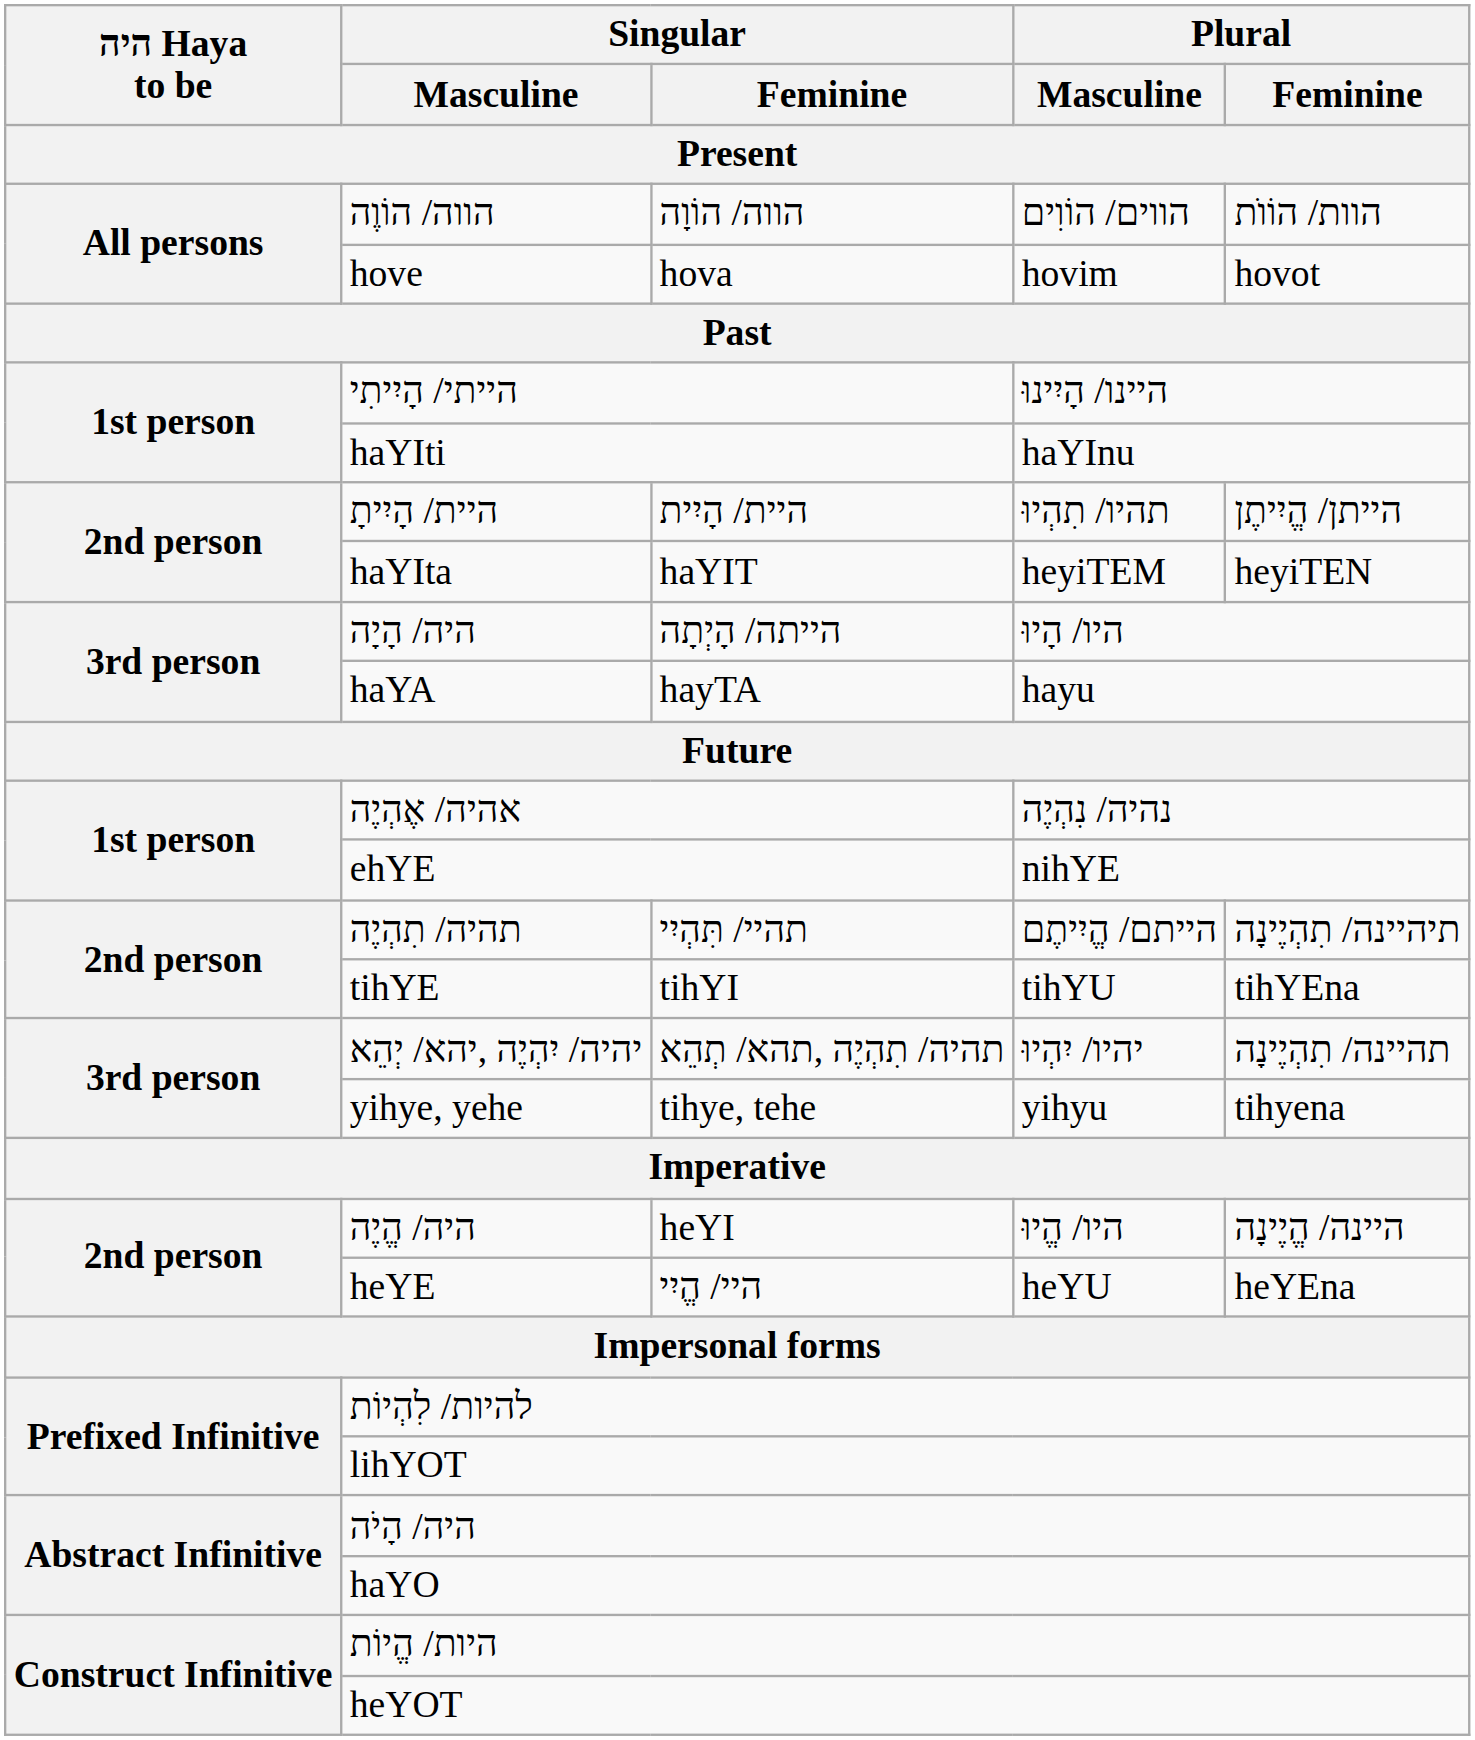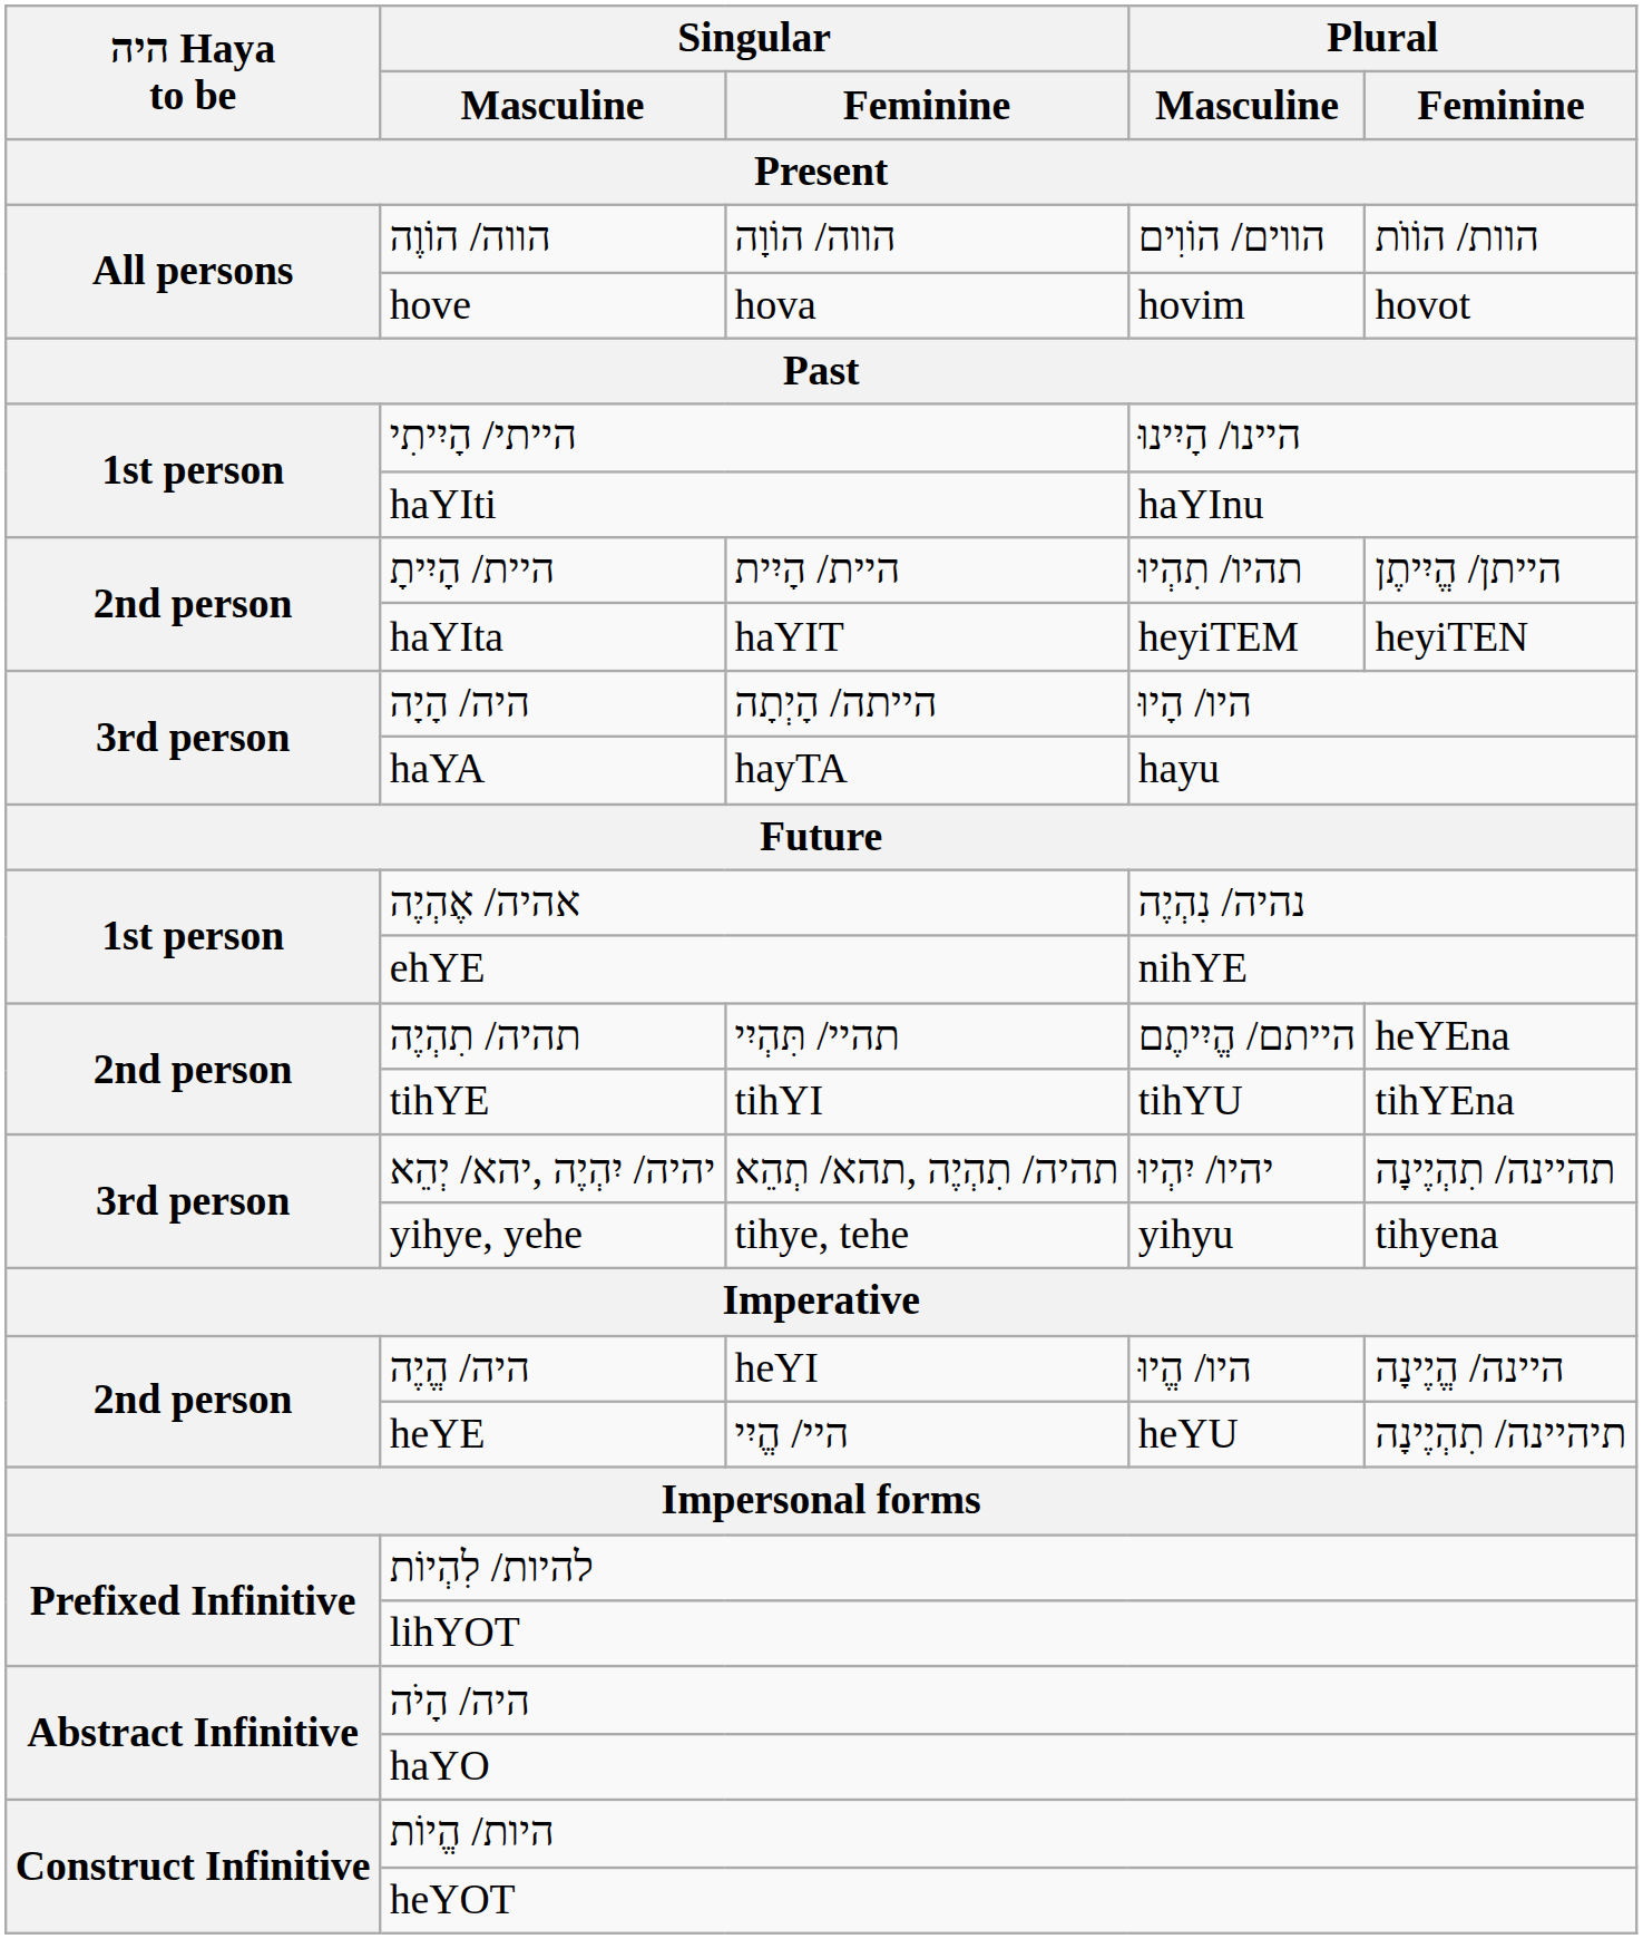 <table class="wikitable mw-collapsible mw-collapsed">
 <tr>
 <th rowspan="2">היה Haya<br>to be</th>
 <th colspan="2">Singular</th>
 <th colspan="2">Plural</th>
 </tr>
 <tr>
 <th>Masculine</th>
 <th>Feminine</th>
 <th>Masculine</th>
 <th>Feminine</th>
 </tr>
 <tr>
 <th colspan="5">Present</th>
 </tr>
 <tr>
 <th rowspan="2">All persons</th>
 <td>הווה/ הוֹוֶה</td>
 <td>הווה/ הוֹוָה</td>
 <td>הווים/ הוֹוִים</td>
 <td>הוות/ הוֹוֺת</td>
 </tr>
 <tr>
 <td>hove</td>
 <td>hova</td>
 <td>hovim</td>
 <td>hovot</td>
 </tr>
 <tr>
 <th colspan="5">Past</th>
 </tr>
 <tr>
 <th rowspan="2">1st person</th>
 <td colspan="2">הייתי/ הָיִיתִי</td>
 <td colspan="2">היינו/ הָיִינוּ</td>
 </tr>
 <tr>
 <td colspan="2">haYIti</td>
 <td colspan="2">haYInu</td>
 </tr>
 <tr>
 <th rowspan="2">2nd person</th>
 <td>היית/ הָיִיתָ</td>
 <td>היית/ הָיִית</td>
 <td>תהיו/ תִהְיוּ</td>
 <td>הייתן/ הֱיִיתֶן</td>
 </tr>
 <tr>
 <td>haYIta</td>
 <td>haYIT</td>
 <td>heyiTEM</td>
 <td>heyiTEN</td>
 </tr>
 <tr>
 <th rowspan="2">3rd person</th>
 <td>היה/ הָיָה</td>
 <td>הייתה/ הָיְתָה</td>
 <td colspan="2">היו/ הָיוּ</td>
 </tr>
 <tr>
 <td>haYA</td>
 <td>hayTA</td>
 <td colspan="2">hayu</td>
 </tr>
 <tr>
 <th colspan="5">Future</th>
 </tr>
 <tr>
 <th rowspan="2">1st person</th>
 <td colspan="2">אהיה/ אֶהְיֶה</td>
 <td colspan="2">נהיה/ נִהְיֶה</td>
 </tr>
 <tr>
 <td colspan="2">ehYE</td>
 <td colspan="2">nihYE</td>
 </tr>
 <tr>
 <th rowspan="2">2nd person</th>
 <td>תהיה/ תִהְיֶה</td>
 <td>תהיי/ תִּהְיִי</td>
 <td>הייתם/ הֱיִיתֶם</td>
-<td>תיהיינה/ תִהְיֶינָה</td>
+<td>heYEna</td>
 </tr>
 <tr>
 <td>tihYE</td>
 <td>tihYI</td>
 <td>tihYU</td>
 <td>tihYEna</td>
 </tr>
 <tr>
 <th rowspan="2">3rd person</th>
 <td>יהיה/ יִהְיֶה ,יהא/ יְהֵא</td>
 <td>תהיה/ תִהְיֶה ,תהא/ תְהֵא</td>
 <td>יהיו/ יִהְיוּ</td>
 <td>תהיינה/ תִהְיֶינָה</td>
 </tr>
 <tr>
 <td>yihye, yehe</td>
 <td>tihye, tehe</td>
 <td>yihyu</td>
 <td>tihyena</td>
 </tr>
 <tr>
 <th colspan="5">Imperative</th>
 </tr>
 <tr>
 <th rowspan="2">2nd person</th>
 <td>היה/ הֱיֶה</td>
 <td>heYI</td>
 <td>היו/ הֱיוּ</td>
 <td>היינה/ הֱיֶינָה</td>
 </tr>
 <tr>
 <td>heYE</td>
 <td>היי/ הֱיִי</td>
 <td>heYU</td>
-<td>heYEna</td>
+<td>תיהיינה/ תִהְיֶינָה</td>
 </tr>
 <tr>
 <th colspan="5">Impersonal forms</th>
 </tr>
 <tr>
 <th rowspan="2">Prefixed Infinitive</th>
 <td colspan="4">להיות/ לִהְיוֹת</td>
 </tr>
 <tr>
 <td colspan="4">lihYOT</td>
 </tr>
 <tr>
 <th rowspan="2">Abstract Infinitive</th>
 <td colspan="4">היה/ הָיֹה</td>
 </tr>
 <tr>
 <td colspan="4">haYO</td>
 </tr>
 <tr>
 <th rowspan="2">Construct Infinitive</th>
 <td colspan="4">היות/ הֱיוֹת</td>
 </tr>
 <tr>
 <td colspan="4">heYOT</td>
 </tr>
 </table>
